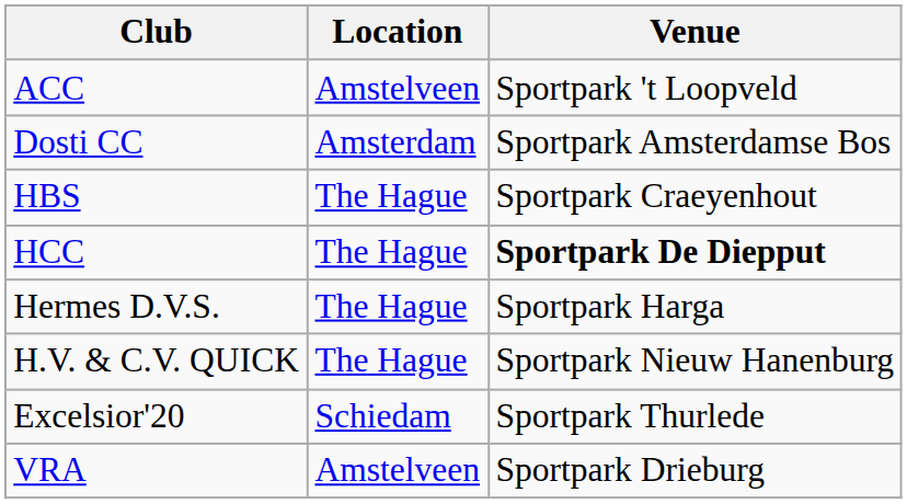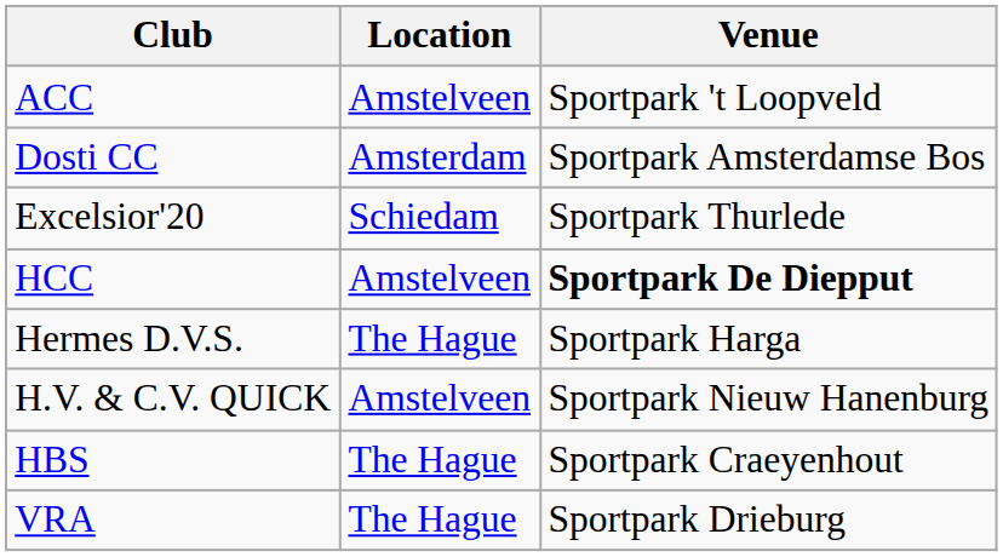 <table class="wikitable sortable">
 <tr>
 <th>Club</th>
 <th>Location</th>
 <th>Venue</th>
 </tr>
 <tr>
 <td><a href='#'>ACC</a></td>
 <td><a href='#'>Amstelveen</a></td>
 <td>Sportpark 't Loopveld</td>
 </tr>
 <tr>
 <td><a href='#'>Dosti CC</a></td>
 <td><a href='#'>Amsterdam</a></td>
 <td>Sportpark Amsterdamse Bos</td>
 </tr>
 <tr>
-<td><a href='#'>HBS</a></td>
-<td><a href='#'>The Hague</a></td>
-<td>Sportpark Craeyenhout</td>
+<td>Excelsior'20</td>
+<td><a href='#'>Schiedam</a></td>
+<td>Sportpark Thurlede</td>
 </tr>
 <tr>
 <td><a href='#'>HCC</a></td>
-<td><a href='#'>The Hague</a></td>
+<td><a href='#'>Amstelveen</a></td>
 <td><strong>Sportpark De Diepput</strong></td>
 </tr>
 <tr>
 <td>Hermes D.V.S.</td>
 <td><a href='#'>The Hague</a></td>
 <td>Sportpark Harga</td>
 </tr>
 <tr>
 <td>H.V. & C.V. QUICK</td>
-<td><a href='#'>The Hague</a></td>
+<td><a href='#'>Amstelveen</a></td>
 <td>Sportpark Nieuw Hanenburg</td>
 </tr>
 <tr>
-<td>Excelsior'20</td>
-<td><a href='#'>Schiedam</a></td>
-<td>Sportpark Thurlede</td>
+<td><a href='#'>HBS</a></td>
+<td><a href='#'>The Hague</a></td>
+<td>Sportpark Craeyenhout</td>
 </tr>
 <tr>
 <td><a href='#'>VRA</a></td>
-<td><a href='#'>Amstelveen</a></td>
+<td><a href='#'>The Hague</a></td>
 <td>Sportpark Drieburg</td>
 </tr>
 </table>
